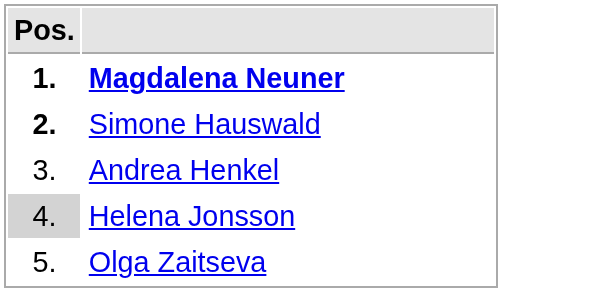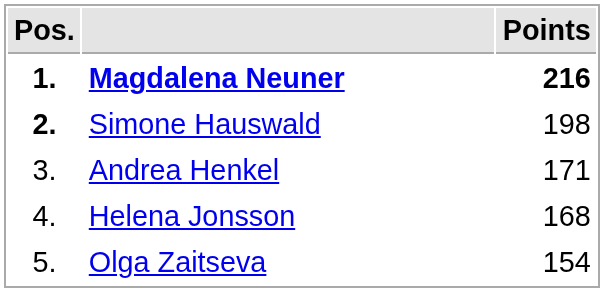 <table cellspacing="1" cellpadding="3" style="border:1px solid #AAAAAA;font-size:90%">
 <tr bgcolor="#E4E4E4">
 <th style="border-bottom:1px solid #AAAAAA" width=10>Pos.</th>
 <th style="border-bottom:1px solid #AAAAAA" width=200></th>
+<th style="border-bottom:1px solid #AAAAAA" width=20>Points</th>
 </tr>
 <tr>
 <td align="center"><strong>1.</strong></td>
 <td> <strong><a href='#'>Magdalena Neuner</a></strong></td>
+<td align="right"><strong>216</strong></td>
 </tr>
 <tr>
 <td align="center"><strong>2.</strong></td>
 <td> <a href='#'>Simone Hauswald</a></td>
+<td align="right">198</td>
 </tr>
 <tr>
 <td align="center">3.</td>
 <td> <a href='#'>Andrea Henkel</a></td>
+<td align="right">171</td>
 </tr>
 <tr>
-<td align="center" style="background: lightgrey;">4.</td>
+<td align="center">4.</td>
 <td> <a href='#'>Helena Jonsson</a></td>
+<td align="right">168</td>
 </tr>
 <tr>
 <td align="center">5.</td>
 <td> <a href='#'>Olga Zaitseva</a></td>
+<td align="right">154</td>
 </tr>
 </table>
